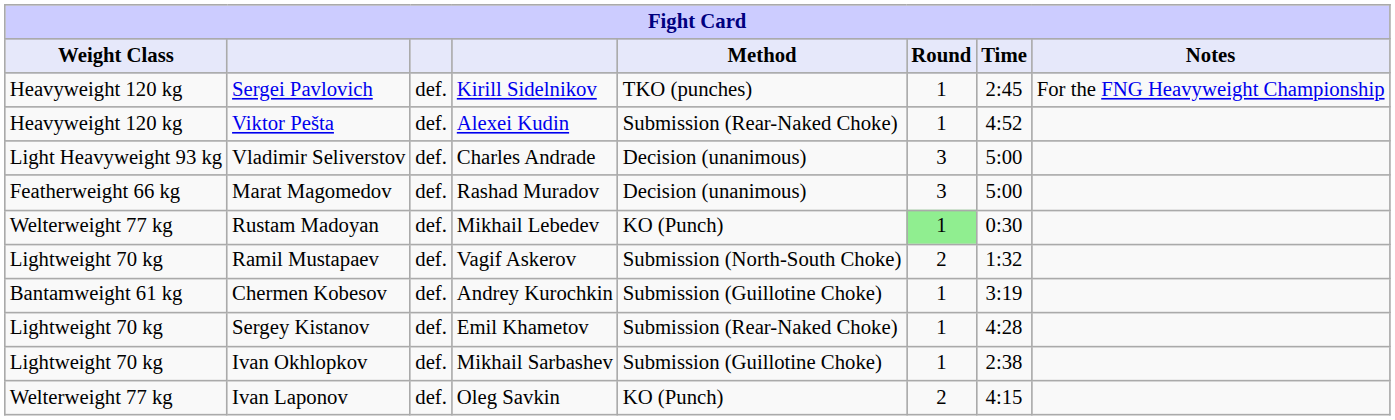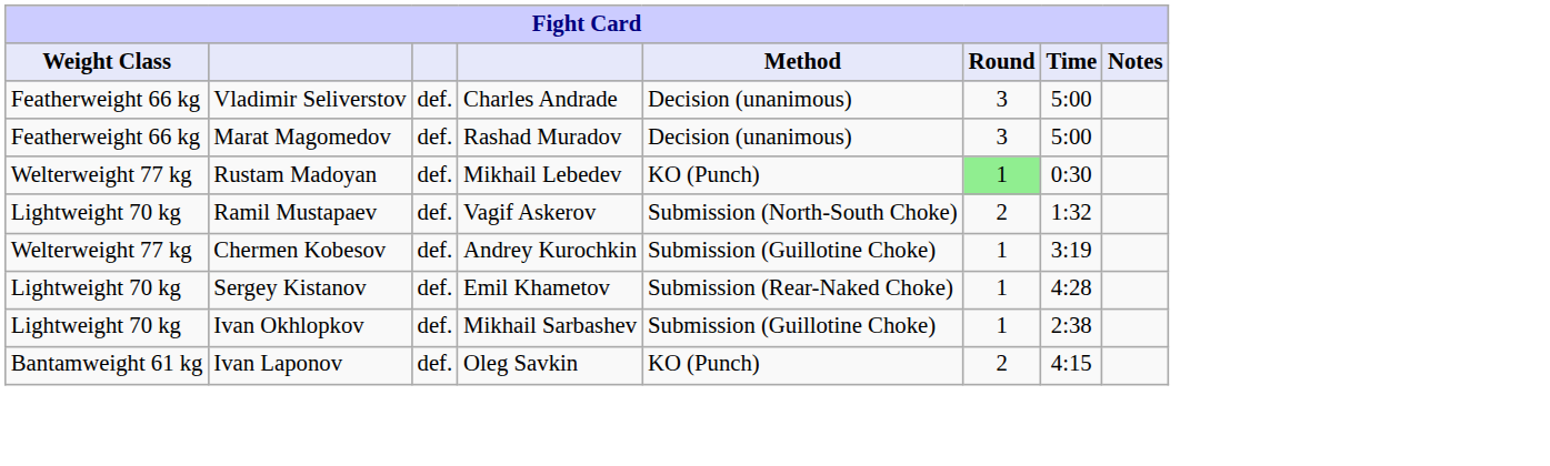 <table class="wikitable" style="font-size: 80%;">
 <tr>
 <th colspan="8" style="background-color: #ccf; color: #000080; text-align: center;"><strong>Fight Card</strong></th>
 </tr>
 <tr>
 <th colspan="1" style="background-color: #E6E8FA; color: #000000; text-align: center;">Weight Class</th>
 <th colspan="1" style="background-color: #E6E8FA; color: #000000; text-align: center;"></th>
 <th colspan="1" style="background-color: #E6E8FA; color: #000000; text-align: center;"></th>
 <th colspan="1" style="background-color: #E6E8FA; color: #000000; text-align: center;"></th>
 <th colspan="1" style="background-color: #E6E8FA; color: #000000; text-align: center;">Method</th>
 <th colspan="1" style="background-color: #E6E8FA; color: #000000; text-align: center;">Round</th>
 <th colspan="1" style="background-color: #E6E8FA; color: #000000; text-align: center;">Time</th>
 <th colspan="1" style="background-color: #E6E8FA; color: #000000; text-align: center;">Notes</th>
 </tr>
 <tr>
-<td>Heavyweight 120 kg</td>
-<td> <a href='#'>Sergei Pavlovich</a></td>
-<td>def.</td>
-<td> <a href='#'>Kirill Sidelnikov</a></td>
-<td>TKO (punches)</td>
-<td align=center>1</td>
-<td align=center>2:45</td>
-<td>For the <a href='#'>FNG Heavyweight Championship</a></td>
-</tr>
-<tr>
-<td>Heavyweight 120 kg</td>
-<td> <a href='#'>Viktor Pešta</a></td>
-<td>def.</td>
-<td> <a href='#'>Alexei Kudin</a></td>
-<td>Submission (Rear-Naked Choke)</td>
-<td align=center>1</td>
-<td align=center>4:52</td>
-<td></td>
-</tr>
-<tr>
-<td>Light Heavyweight 93 kg</td>
+<td>Featherweight 66 kg</td>
 <td> Vladimir Seliverstov</td>
 <td>def.</td>
 <td> Charles Andrade</td>
 <td>Decision (unanimous)</td>
 <td align=center>3</td>
 <td align=center>5:00</td>
 <td></td>
 </tr>
 <tr>
 <td>Featherweight 66 kg</td>
 <td> Marat Magomedov</td>
 <td>def.</td>
 <td> Rashad Muradov</td>
 <td>Decision (unanimous)</td>
 <td align=center>3</td>
 <td align=center>5:00</td>
 <td></td>
 </tr>
 <tr>
 <td>Welterweight 77 kg</td>
 <td> Rustam Madoyan</td>
 <td>def.</td>
 <td> Mikhail Lebedev</td>
 <td>KO (Punch)</td>
 <td align=center style="background: lightgreen;">1</td>
 <td align=center>0:30</td>
 <td></td>
 </tr>
 <tr>
 <td>Lightweight 70 kg</td>
 <td> Ramil Mustapaev</td>
 <td>def.</td>
 <td> Vagif Askerov</td>
 <td>Submission (North-South Choke)</td>
 <td align=center>2</td>
 <td align=center>1:32</td>
 <td></td>
 </tr>
 <tr>
-<td>Bantamweight 61 kg</td>
+<td>Welterweight 77 kg</td>
 <td> Chermen Kobesov</td>
 <td>def.</td>
 <td> Andrey Kurochkin</td>
 <td>Submission (Guillotine Choke)</td>
 <td align=center>1</td>
 <td align=center>3:19</td>
 <td></td>
 </tr>
 <tr>
 <td>Lightweight 70 kg</td>
 <td> Sergey Kistanov</td>
 <td>def.</td>
 <td> Emil Khametov</td>
 <td>Submission (Rear-Naked Choke)</td>
 <td align=center>1</td>
 <td align=center>4:28</td>
 <td></td>
 </tr>
 <tr>
 <td>Lightweight 70 kg</td>
 <td> Ivan Okhlopkov</td>
 <td>def.</td>
 <td> Mikhail Sarbashev</td>
 <td>Submission (Guillotine Choke)</td>
 <td align=center>1</td>
 <td align=center>2:38</td>
 <td></td>
 </tr>
 <tr>
-<td>Welterweight 77 kg</td>
+<td>Bantamweight 61 kg</td>
 <td> Ivan Laponov</td>
 <td>def.</td>
 <td> Oleg Savkin</td>
 <td>KO (Punch)</td>
 <td align=center>2</td>
 <td align=center>4:15</td>
 <td></td>
 </tr>
 </table>
